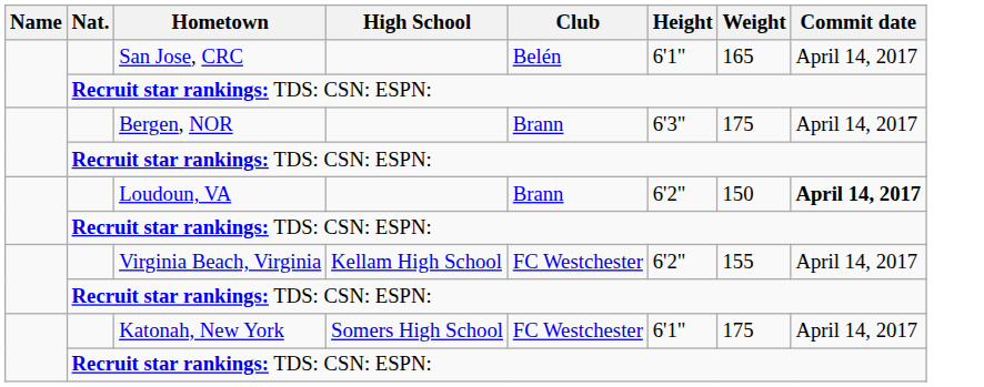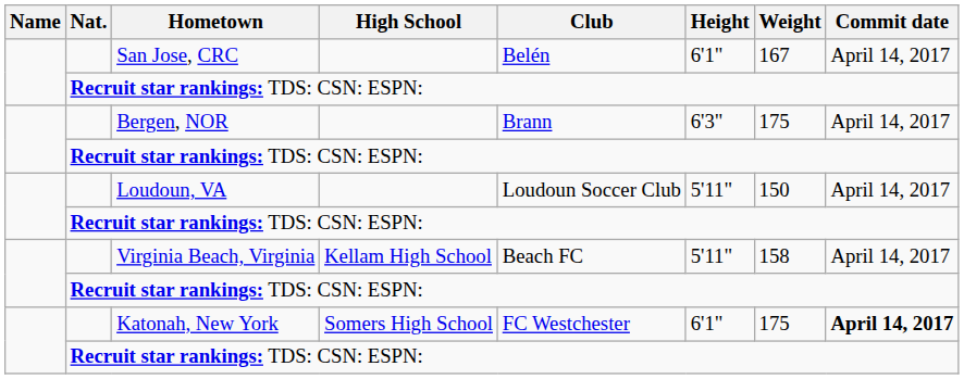 <table class="wikitable" style="font-size:90%;" border="1">
 <tr>
 <th>Name</th>
 <th>Nat.</th>
 <th>Hometown</th>
 <th>High School</th>
 <th>Club</th>
 <th>Height</th>
 <th>Weight</th>
 <th>Commit date</th>
 </tr>
 <tr>
 <td rowspan="2"></td>
 <td></td>
 <td><a href='#'>San Jose</a>, <a href='#'>CRC</a></td>
 <td></td>
 <td><a href='#'>Belén</a></td>
 <td>6'1"</td>
-<td>165</td>
+<td>167</td>
 <td>April 14, 2017</td>
 </tr>
 <tr>
 <td colspan="8"><strong><a href='#'>Recruit star rankings:</a></strong> TDS: CSN: ESPN:</td>
 </tr>
 <tr>
 <td rowspan="2"></td>
 <td></td>
 <td><a href='#'>Bergen</a>, <a href='#'>NOR</a></td>
 <td></td>
 <td><a href='#'>Brann</a></td>
 <td>6'3"</td>
 <td>175</td>
 <td>April 14, 2017</td>
 </tr>
 <tr>
 <td colspan="8"><strong><a href='#'>Recruit star rankings:</a></strong> TDS: CSN: ESPN:</td>
 </tr>
 <tr>
 <td rowspan="2"></td>
 <td></td>
 <td><a href='#'>Loudoun, VA</a></td>
 <td></td>
-<td><a href='#'>Brann</a></td>
-<td>6'2"</td>
+<td>Loudoun Soccer Club</td>
+<td>5'11"</td>
 <td>150</td>
-<td><strong>April 14, 2017</strong></td>
+<td>April 14, 2017</td>
 </tr>
 <tr>
 <td colspan="8"><strong><a href='#'>Recruit star rankings:</a></strong> TDS:  CSN: ESPN:</td>
 </tr>
 <tr>
 <td rowspan="2"></td>
 <td></td>
 <td><a href='#'>Virginia Beach, Virginia</a></td>
 <td><a href='#'>Kellam High School</a></td>
-<td><a href='#'>FC Westchester</a></td>
-<td>6'2"</td>
-<td>155</td>
+<td>Beach FC</td>
+<td>5'11"</td>
+<td>158</td>
 <td>April 14, 2017</td>
 </tr>
 <tr>
 <td colspan="8"><strong><a href='#'>Recruit star rankings:</a></strong> TDS: CSN: ESPN:</td>
 </tr>
 <tr>
 <td rowspan="2"></td>
 <td></td>
 <td><a href='#'>Katonah, New York</a></td>
 <td><a href='#'>Somers High School</a></td>
 <td><a href='#'>FC Westchester</a></td>
 <td>6'1"</td>
 <td>175</td>
-<td>April 14, 2017</td>
+<td><strong>April 14, 2017</strong></td>
 </tr>
 <tr>
 <td colspan="8"><strong><a href='#'>Recruit star rankings:</a></strong> TDS: CSN: ESPN:</td>
 </tr>
 </table>
